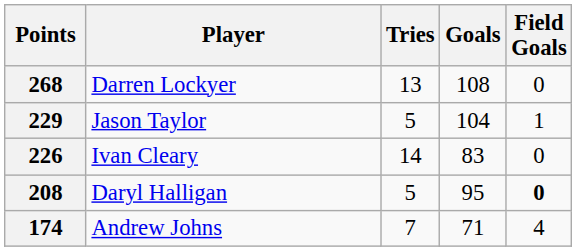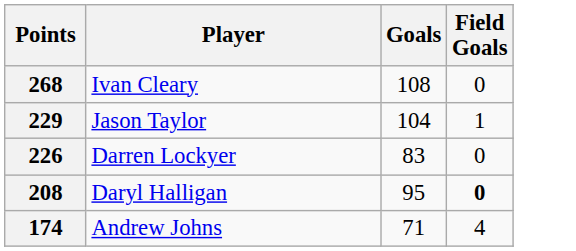 <table class="wikitable" style="text-align:left;">
 <tr>
 <th width=50>Points</th>
 <th width=200>Player</th>
-<th width=30>Tries</th>
 <th width=30>Goals</th>
 <th width=30>Field Goals</th>
 </tr>
 <tr>
 <th>268</th>
-<td> <a href='#'>Darren Lockyer</a></td>
-<td align=center>13</td>
+<td> <a href='#'>Ivan Cleary</a></td>
 <td align=center>108</td>
 <td align=center>0</td>
 </tr>
 <tr>
 <th>229</th>
 <td> <a href='#'>Jason Taylor</a></td>
-<td align=center>5</td>
 <td align=center>104</td>
 <td align=center>1</td>
 </tr>
 <tr>
 <th>226</th>
-<td> <a href='#'>Ivan Cleary</a></td>
-<td align=center>14</td>
+<td> <a href='#'>Darren Lockyer</a></td>
 <td align=center>83</td>
 <td align=center>0</td>
 </tr>
 <tr>
 <th>208</th>
 <td> <a href='#'>Daryl Halligan</a></td>
-<td align=center>5</td>
 <td align=center>95</td>
 <td align=center><strong>0</strong></td>
 </tr>
 <tr>
 <th>174</th>
 <td> <a href='#'>Andrew Johns</a></td>
-<td align=center>7</td>
 <td align=center>71</td>
 <td align=center>4</td>
 </tr>
 </table>
